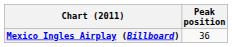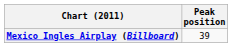 <table class="wikitable sortable plainrowheaders" style="text-align:center">
 <tr>
 <th scope="col">Chart (2011)</th>
 <th scope="col">Peak<br>position</th>
 </tr>
 <tr>
 <th scope="row"><a href='#'>Mexico Ingles Airplay</a> (<em><a href='#'>Billboard</a></em>)</th>
-<td>36</td>
+<td>39</td>
 </tr>
 </table>
